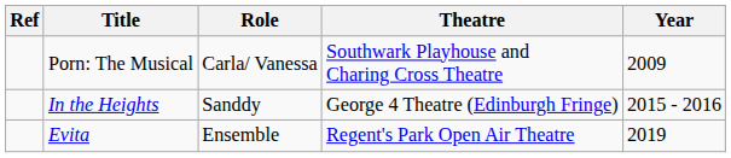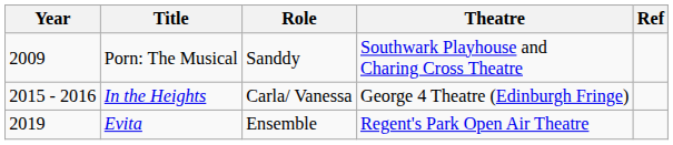 <table class="wikitable">
 <tr>
-<th>Ref</th>
+<th>Year</th>
 <th>Title</th>
 <th>Role</th>
 <th>Theatre</th>
-<th>Year</th>
+<th>Ref</th>
 </tr>
 <tr>
+<td>2009</td>
+<td>Porn: The Musical</td>
+<td>Sanddy</td>
+<td><a href='#'>Southwark Playhouse</a> and<br><a href='#'>Charing Cross Theatre</a></td>
 <td></td>
-<td>Porn: The Musical</td>
-<td>Carla/ Vanessa</td>
-<td><a href='#'>Southwark Playhouse</a> and<br><a href='#'>Charing Cross Theatre</a></td>
-<td>2009</td>
 </tr>
 <tr>
+<td>2015 - 2016</td>
+<td><em><a href='#'>In the Heights</a></em></td>
+<td>Carla/ Vanessa</td>
+<td>George 4 Theatre (<a href='#'>Edinburgh Fringe</a>)</td>
 <td></td>
-<td><em><a href='#'>In the Heights</a></em></td>
-<td>Sanddy</td>
-<td>George 4 Theatre (<a href='#'>Edinburgh Fringe</a>)</td>
-<td>2015 - 2016</td>
 </tr>
 <tr>
-<td></td>
+<td>2019</td>
 <td><em><a href='#'>Evita</a></em></td>
 <td>Ensemble</td>
 <td><a href='#'>Regent's Park Open Air Theatre</a></td>
-<td>2019</td>
+<td></td>
 </tr>
 </table>
